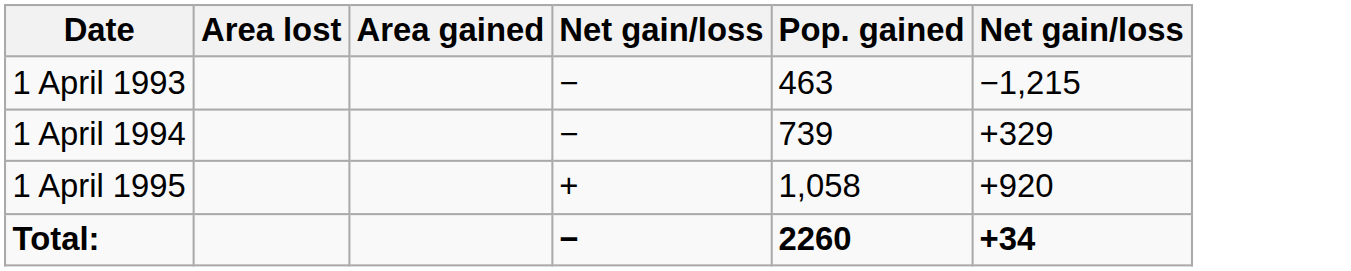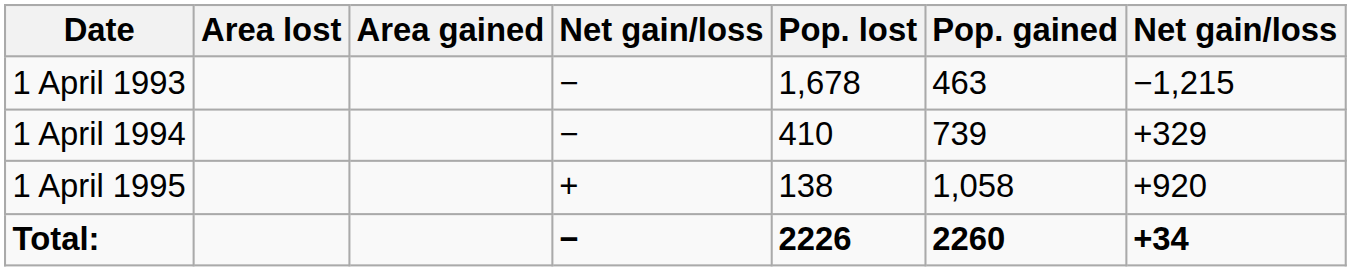 <table class="wikitable">
 <tr>
 <th>Date</th>
 <th>Area lost</th>
 <th>Area gained</th>
 <th>Net gain/loss</th>
+<th>Pop. lost</th>
 <th>Pop. gained</th>
 <th>Net gain/loss</th>
 </tr>
 <tr>
 <td>1 April 1993</td>
 <td></td>
 <td></td>
 <td>−</td>
+<td>1,678</td>
 <td>463</td>
 <td>−1,215</td>
 </tr>
 <tr>
 <td>1 April 1994</td>
 <td></td>
 <td></td>
 <td>−</td>
+<td>410</td>
 <td>739</td>
 <td>+329</td>
 </tr>
 <tr>
 <td>1 April 1995</td>
 <td></td>
 <td></td>
 <td>+</td>
+<td>138</td>
 <td>1,058</td>
 <td>+920</td>
 </tr>
 <tr>
 <td><strong>Total:</strong></td>
 <td><strong></strong></td>
 <td><strong></strong></td>
 <td><strong>−</strong></td>
+<td><strong>2226</strong></td>
 <td><strong>2260</strong></td>
 <td><strong>+34</strong></td>
 </tr>
 </table>
